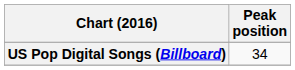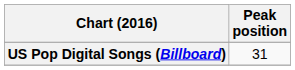 <table class="wikitable sortable plainrowheaders">
 <tr>
 <th scope="col">Chart (2016)</th>
 <th scope="col">Peak<br>position</th>
 </tr>
 <tr>
 </tr>
 <tr>
 </tr>
 <tr>
 <th scope="row">US Pop Digital Songs (<a href='#'><em>Billboard</em></a>)</th>
-<td align="center">34</td>
+<td align="center">31</td>
 </tr>
 <tr>
 </tr>
 </table>
